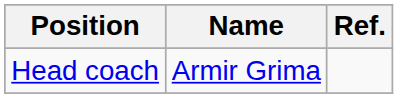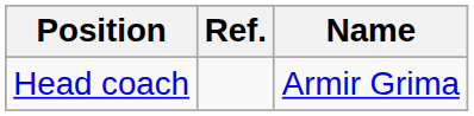 <table class="wikitable">
 <tr>
 <th>Position</th>
+<th>Ref.</th>
 <th>Name</th>
-<th>Ref.</th>
 </tr>
 <tr>
 <td><a href='#'>Head coach</a></td>
+<td><br></td>
 <td><a href='#'>Armir Grima</a></td>
-<td><br></td>
 </tr>
 </table>
